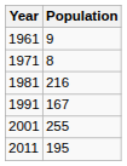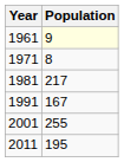 <table class="wikitable">
 <tr>
 <th>Year</th>
 <th>Population</th>
 </tr>
 <tr>
 <td>1961</td>
-<td>9</td>
+<td style="background: lightyellow;">9</td>
 </tr>
 <tr>
 <td>1971</td>
 <td>8</td>
 </tr>
 <tr>
 <td>1981</td>
-<td>216</td>
+<td>217</td>
 </tr>
 <tr>
 <td>1991</td>
 <td>167</td>
 </tr>
 <tr>
 <td>2001</td>
 <td>255</td>
 </tr>
 <tr>
 <td>2011</td>
 <td>195</td>
 </tr>
 </table>
